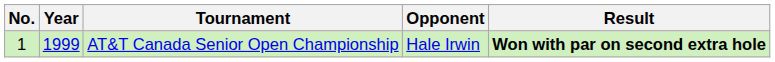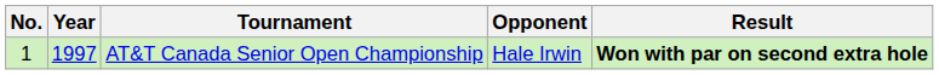 <table class="wikitable" style="font-size:95%;">
 <tr>
 <th>No.</th>
 <th>Year</th>
 <th>Tournament</th>
 <th>Opponent</th>
 <th>Result</th>
 </tr>
 <tr style="background:#D0F0C0;">
 <td align=center>1</td>
-<td><a href='#'>1999</a></td>
+<td><a href='#'>1997</a></td>
 <td><a href='#'>AT&T Canada Senior Open Championship</a></td>
 <td> <a href='#'>Hale Irwin</a></td>
 <td><strong>Won with par on second extra hole</strong></td>
 </tr>
 </table>
